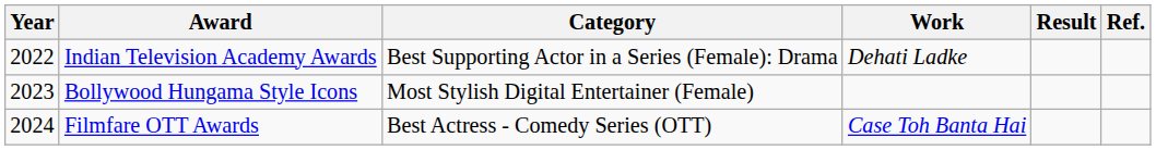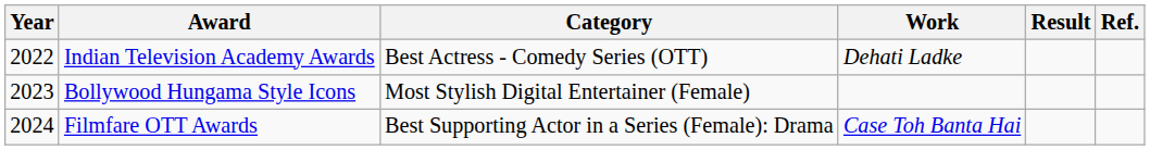 <table class="wikitable sortable">
 <tr>
 <th>Year</th>
 <th>Award</th>
 <th>Category</th>
 <th>Work</th>
 <th>Result</th>
 <th>Ref.</th>
 </tr>
 <tr>
 <td>2022</td>
 <td><a href='#'>Indian Television Academy Awards</a></td>
-<td>Best Supporting Actor in a Series (Female): Drama</td>
+<td>Best Actress - Comedy Series (OTT)</td>
 <td><em>Dehati Ladke</em></td>
 <td></td>
 <td></td>
 </tr>
 <tr>
 <td>2023</td>
 <td><a href='#'>Bollywood Hungama Style Icons</a></td>
 <td>Most Stylish Digital Entertainer (Female)</td>
 <td></td>
 <td></td>
 <td></td>
 </tr>
 <tr>
 <td>2024</td>
 <td><a href='#'>Filmfare OTT Awards</a></td>
-<td>Best Actress - Comedy Series (OTT)</td>
+<td>Best Supporting Actor in a Series (Female): Drama</td>
 <td><em><a href='#'>Case Toh Banta Hai</a></em></td>
 <td></td>
 <td></td>
 </tr>
 </table>
